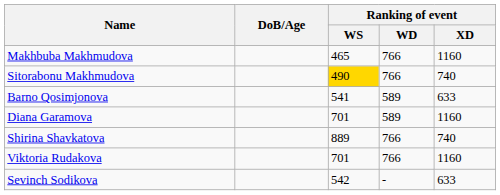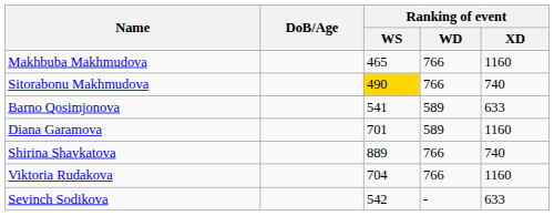 <table class="wikitable" style="width:600px; font-size:95%;">
 <tr>
 <th rowspan="2" align="left">Name</th>
 <th rowspan="2" align="left">DoB/Age</th>
 <th colspan="3" align="center">Ranking of event</th>
 </tr>
 <tr>
 <th align="center">WS</th>
 <th>WD</th>
 <th align="center">XD</th>
 </tr>
 <tr>
 <td><a href='#'>Makhbuba Makhmudova</a></td>
 <td></td>
 <td>465</td>
 <td>766</td>
 <td>1160</td>
 </tr>
 <tr>
 <td><a href='#'>Sitorabonu Makhmudova</a></td>
 <td></td>
 <td style="background: gold;">490</td>
 <td>766</td>
 <td>740</td>
 </tr>
 <tr>
 <td><a href='#'>Barno Qosimjonova</a></td>
 <td></td>
 <td>541</td>
 <td>589</td>
 <td>633</td>
 </tr>
 <tr>
 <td><a href='#'>Diana Garamova</a></td>
 <td></td>
 <td>701</td>
 <td>589</td>
 <td>1160</td>
 </tr>
 <tr>
 <td><a href='#'>Shirina Shavkatova</a></td>
 <td></td>
 <td>889</td>
 <td>766</td>
 <td>740</td>
 </tr>
 <tr>
 <td><a href='#'>Viktoria Rudakova</a></td>
 <td></td>
-<td>701</td>
+<td>704</td>
 <td>766</td>
 <td>1160</td>
 </tr>
 <tr>
 <td><a href='#'>Sevinch Sodikova</a></td>
 <td></td>
 <td>542</td>
 <td>-</td>
 <td>633</td>
 </tr>
 </table>
